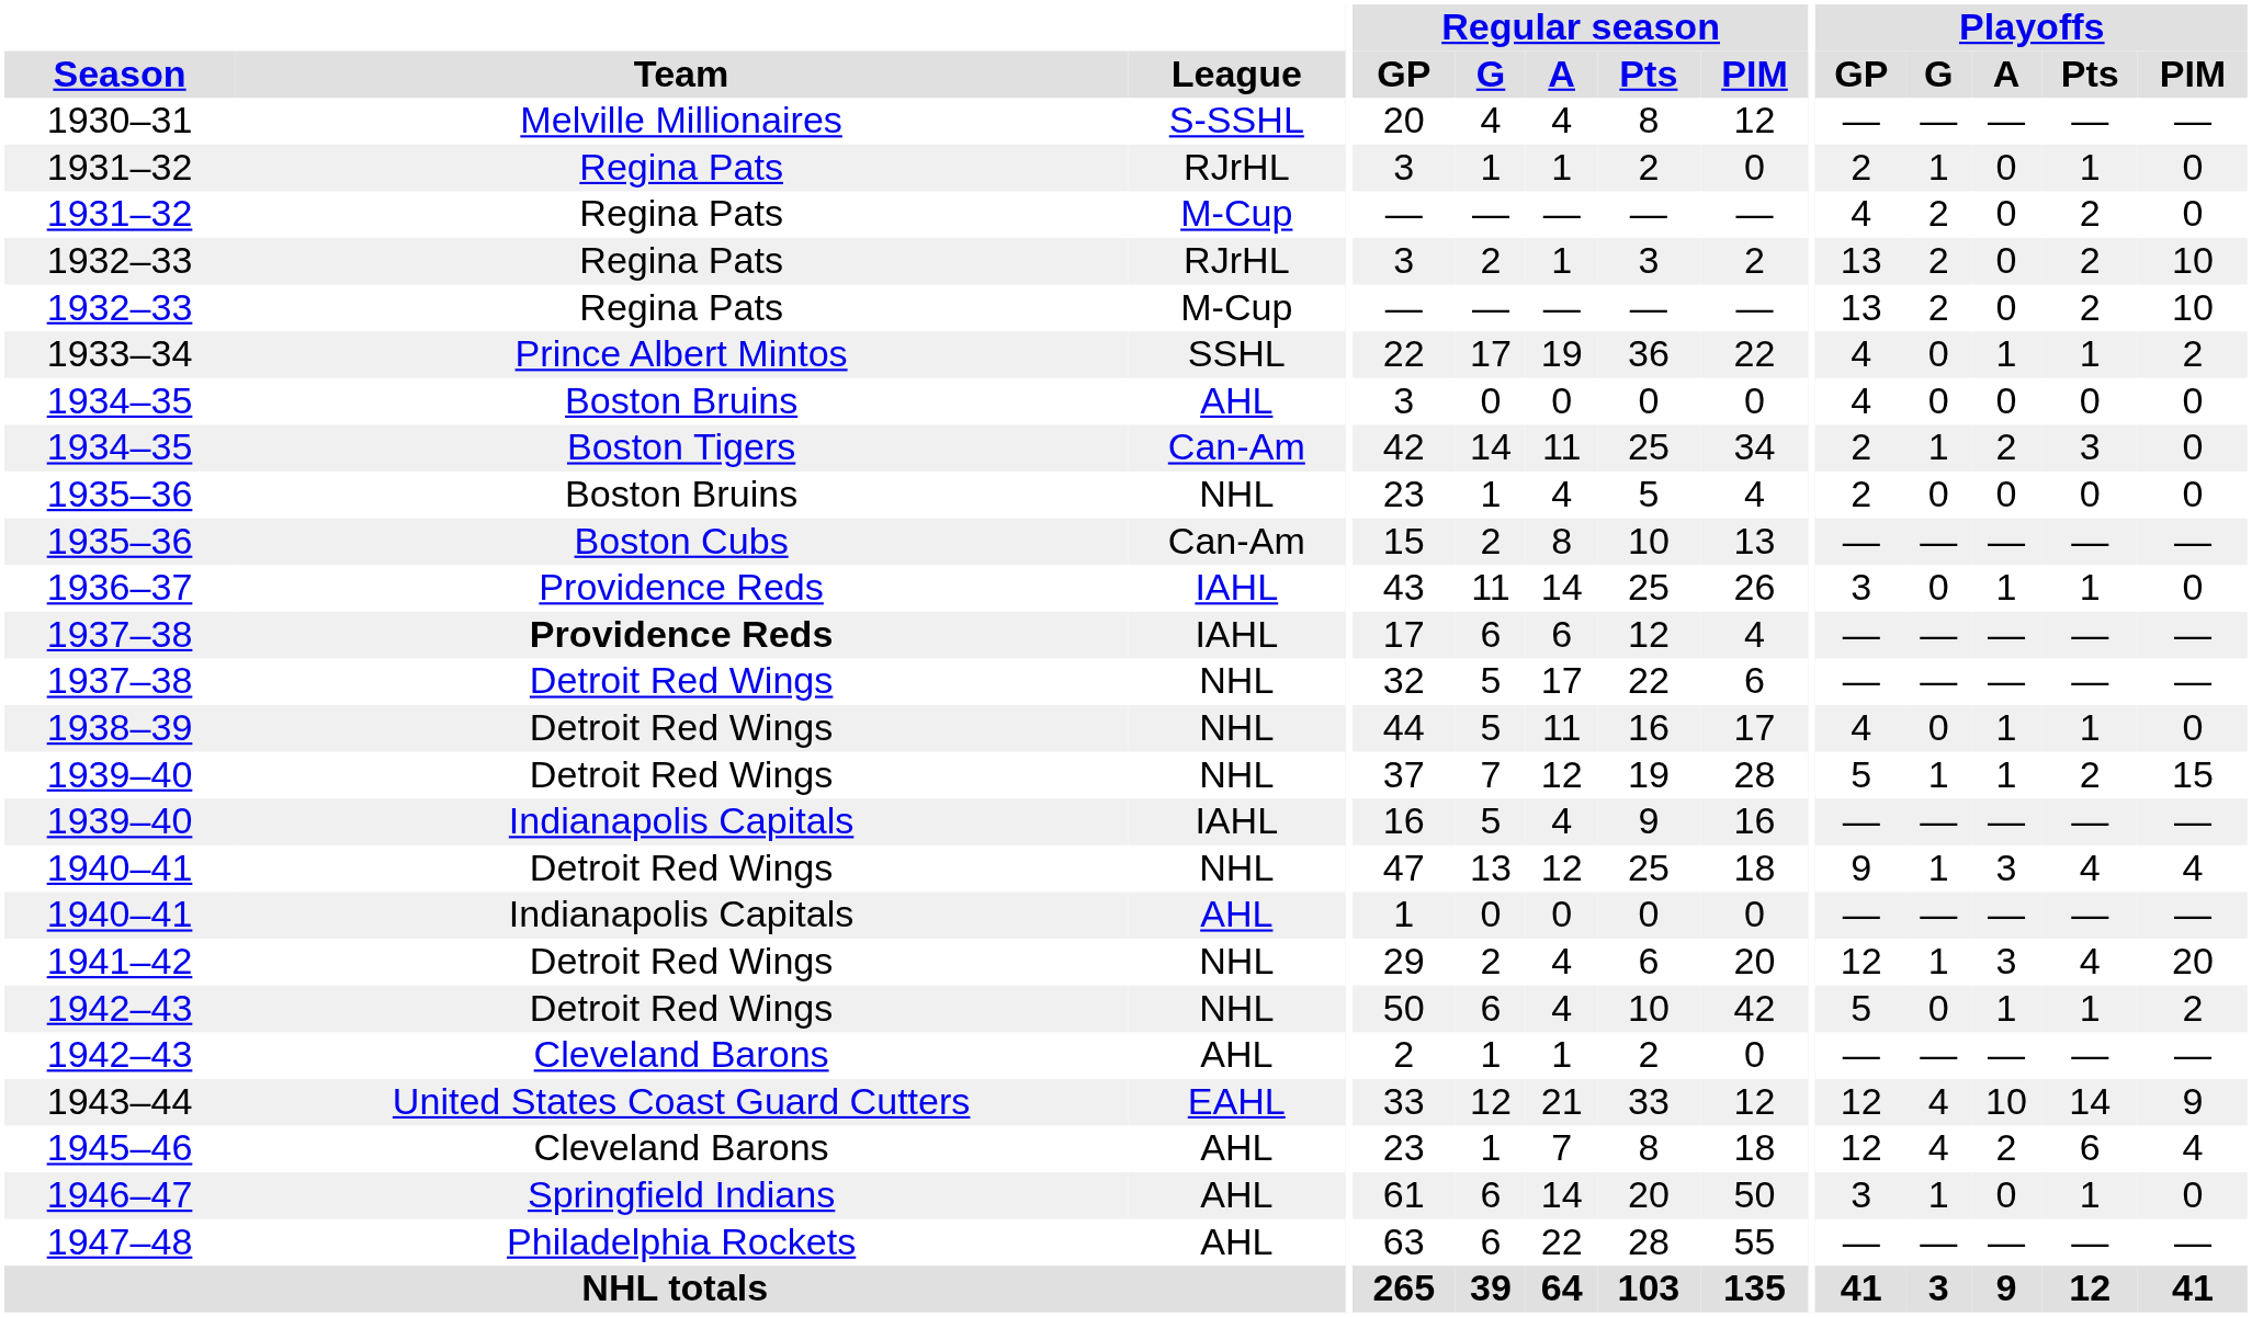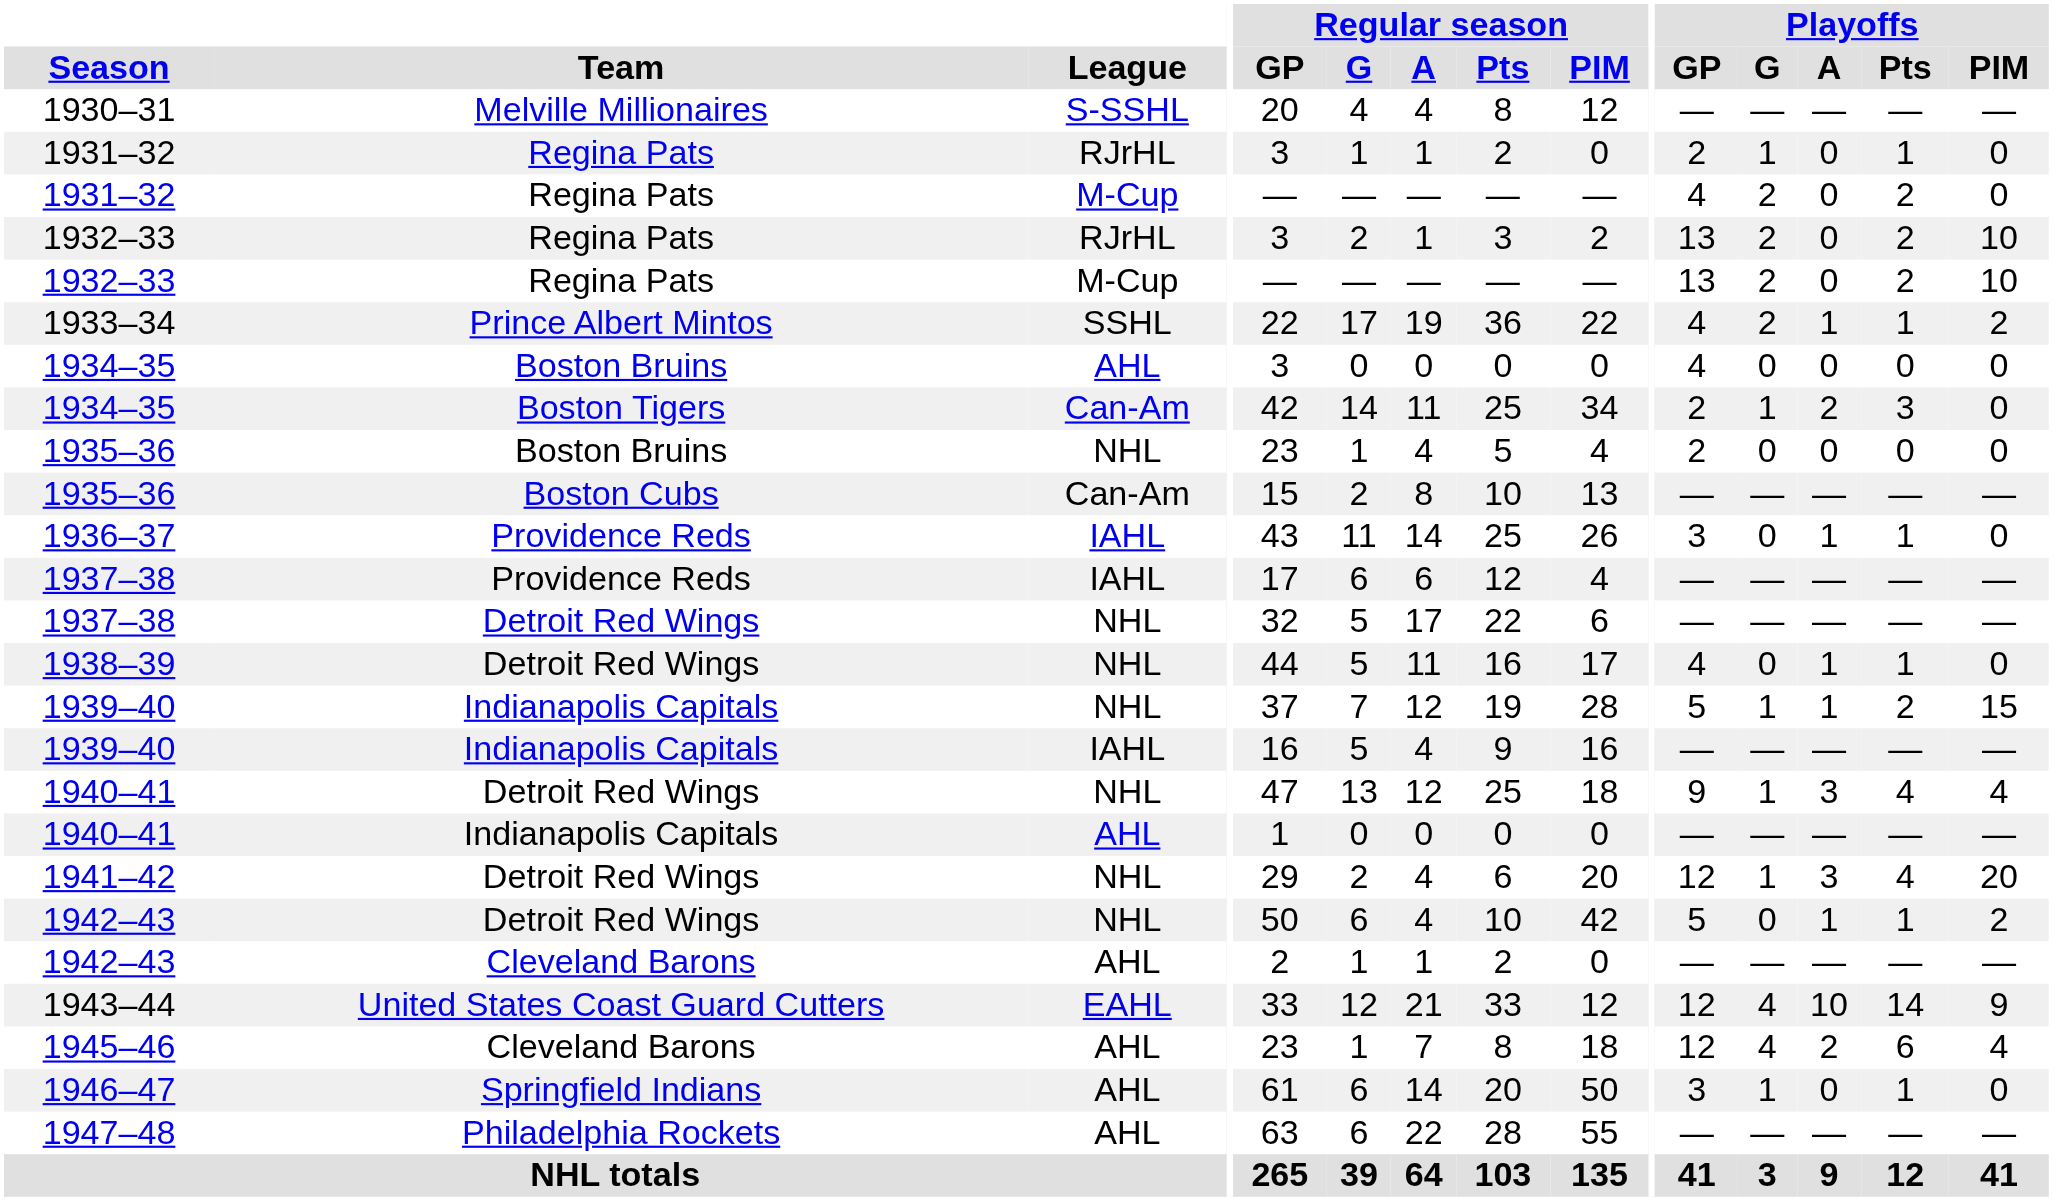 <table border="0" cellpadding="1" cellspacing="0" style="text-align:center; width:60em">
 <tr bgcolor="#e0e0e0">
 <th colspan="3" bgcolor="#ffffff"></th>
 <th rowspan="100" bgcolor="#ffffff"></th>
 <th colspan="5"><a href='#'>Regular season</a></th>
 <th rowspan="100" bgcolor="#ffffff"></th>
 <th colspan="5"><a href='#'>Playoffs</a></th>
 </tr>
 <tr bgcolor="#e0e0e0">
 <th><a href='#'>Season</a></th>
 <th>Team</th>
 <th>League</th>
 <th>GP</th>
 <th><a href='#'>G</a></th>
 <th><a href='#'>A</a></th>
 <th><a href='#'>Pts</a></th>
 <th><a href='#'>PIM</a></th>
 <th>GP</th>
 <th>G</th>
 <th>A</th>
 <th>Pts</th>
 <th>PIM</th>
 </tr>
 <tr>
 <td>1930–31</td>
 <td><a href='#'>Melville Millionaires</a></td>
 <td><a href='#'>S-SSHL</a></td>
 <td>20</td>
 <td>4</td>
 <td>4</td>
 <td>8</td>
 <td>12</td>
 <td>—</td>
 <td>—</td>
 <td>—</td>
 <td>—</td>
 <td>—</td>
 </tr>
 <tr bgcolor="#f0f0f0">
 <td>1931–32</td>
 <td><a href='#'>Regina Pats</a></td>
 <td>RJrHL</td>
 <td>3</td>
 <td>1</td>
 <td>1</td>
 <td>2</td>
 <td>0</td>
 <td>2</td>
 <td>1</td>
 <td>0</td>
 <td>1</td>
 <td>0</td>
 </tr>
 <tr>
 <td><a href='#'>1931–32</a></td>
 <td>Regina Pats</td>
 <td><a href='#'>M-Cup</a></td>
 <td>—</td>
 <td>—</td>
 <td>—</td>
 <td>—</td>
 <td>—</td>
 <td>4</td>
 <td>2</td>
 <td>0</td>
 <td>2</td>
 <td>0</td>
 </tr>
 <tr bgcolor="#f0f0f0">
 <td>1932–33</td>
 <td>Regina Pats</td>
 <td>RJrHL</td>
 <td>3</td>
 <td>2</td>
 <td>1</td>
 <td>3</td>
 <td>2</td>
 <td>13</td>
 <td>2</td>
 <td>0</td>
 <td>2</td>
 <td>10</td>
 </tr>
 <tr>
 <td><a href='#'>1932–33</a></td>
 <td>Regina Pats</td>
 <td>M-Cup</td>
 <td>—</td>
 <td>—</td>
 <td>—</td>
 <td>—</td>
 <td>—</td>
 <td>13</td>
 <td>2</td>
 <td>0</td>
 <td>2</td>
 <td>10</td>
 </tr>
 <tr bgcolor="#f0f0f0">
 <td>1933–34</td>
 <td><a href='#'>Prince Albert Mintos</a></td>
 <td>SSHL</td>
 <td>22</td>
 <td>17</td>
 <td>19</td>
 <td>36</td>
 <td>22</td>
 <td>4</td>
-<td>0</td>
+<td>2</td>
 <td>1</td>
 <td>1</td>
 <td>2</td>
 </tr>
 <tr>
 <td><a href='#'>1934–35</a></td>
 <td><a href='#'>Boston Bruins</a></td>
 <td><a href='#'>AHL</a></td>
 <td>3</td>
 <td>0</td>
 <td>0</td>
 <td>0</td>
 <td>0</td>
 <td>4</td>
 <td>0</td>
 <td>0</td>
 <td>0</td>
 <td>0</td>
 </tr>
 <tr bgcolor="#f0f0f0">
 <td><a href='#'>1934–35</a></td>
 <td><a href='#'>Boston Tigers</a></td>
 <td><a href='#'>Can-Am</a></td>
 <td>42</td>
 <td>14</td>
 <td>11</td>
 <td>25</td>
 <td>34</td>
 <td>2</td>
 <td>1</td>
 <td>2</td>
 <td>3</td>
 <td>0</td>
 </tr>
 <tr>
 <td><a href='#'>1935–36</a></td>
 <td>Boston Bruins</td>
 <td>NHL</td>
 <td>23</td>
 <td>1</td>
 <td>4</td>
 <td>5</td>
 <td>4</td>
 <td>2</td>
 <td>0</td>
 <td>0</td>
 <td>0</td>
 <td>0</td>
 </tr>
 <tr bgcolor="#f0f0f0">
 <td><a href='#'>1935–36</a></td>
 <td><a href='#'>Boston Cubs</a></td>
 <td>Can-Am</td>
 <td>15</td>
 <td>2</td>
 <td>8</td>
 <td>10</td>
 <td>13</td>
 <td>—</td>
 <td>—</td>
 <td>—</td>
 <td>—</td>
 <td>—</td>
 </tr>
 <tr>
 <td><a href='#'>1936–37</a></td>
 <td><a href='#'>Providence Reds</a></td>
 <td><a href='#'>IAHL</a></td>
 <td>43</td>
 <td>11</td>
 <td>14</td>
 <td>25</td>
 <td>26</td>
 <td>3</td>
 <td>0</td>
 <td>1</td>
 <td>1</td>
 <td>0</td>
 </tr>
 <tr bgcolor="#f0f0f0">
 <td><a href='#'>1937–38</a></td>
-<td><strong>Providence Reds</strong></td>
+<td>Providence Reds</td>
 <td>IAHL</td>
 <td>17</td>
 <td>6</td>
 <td>6</td>
 <td>12</td>
 <td>4</td>
 <td>—</td>
 <td>—</td>
 <td>—</td>
 <td>—</td>
 <td>—</td>
 </tr>
 <tr>
 <td><a href='#'>1937–38</a></td>
 <td><a href='#'>Detroit Red Wings</a></td>
 <td>NHL</td>
 <td>32</td>
 <td>5</td>
 <td>17</td>
 <td>22</td>
 <td>6</td>
 <td>—</td>
 <td>—</td>
 <td>—</td>
 <td>—</td>
 <td>—</td>
 </tr>
 <tr bgcolor="#f0f0f0">
 <td><a href='#'>1938–39</a></td>
 <td>Detroit Red Wings</td>
 <td>NHL</td>
 <td>44</td>
 <td>5</td>
 <td>11</td>
 <td>16</td>
 <td>17</td>
 <td>4</td>
 <td>0</td>
 <td>1</td>
 <td>1</td>
 <td>0</td>
 </tr>
 <tr>
 <td><a href='#'>1939–40</a></td>
-<td>Detroit Red Wings</td>
+<td><a href='#'>Indianapolis Capitals</a></td>
 <td>NHL</td>
 <td>37</td>
 <td>7</td>
 <td>12</td>
 <td>19</td>
 <td>28</td>
 <td>5</td>
 <td>1</td>
 <td>1</td>
 <td>2</td>
 <td>15</td>
 </tr>
 <tr bgcolor="#f0f0f0">
 <td><a href='#'>1939–40</a></td>
 <td><a href='#'>Indianapolis Capitals</a></td>
 <td>IAHL</td>
 <td>16</td>
 <td>5</td>
 <td>4</td>
 <td>9</td>
 <td>16</td>
 <td>—</td>
 <td>—</td>
 <td>—</td>
 <td>—</td>
 <td>—</td>
 </tr>
 <tr>
 <td><a href='#'>1940–41</a></td>
 <td>Detroit Red Wings</td>
 <td>NHL</td>
 <td>47</td>
 <td>13</td>
 <td>12</td>
 <td>25</td>
 <td>18</td>
 <td>9</td>
 <td>1</td>
 <td>3</td>
 <td>4</td>
 <td>4</td>
 </tr>
 <tr bgcolor="#f0f0f0">
 <td><a href='#'>1940–41</a></td>
 <td>Indianapolis Capitals</td>
 <td><a href='#'>AHL</a></td>
 <td>1</td>
 <td>0</td>
 <td>0</td>
 <td>0</td>
 <td>0</td>
 <td>—</td>
 <td>—</td>
 <td>—</td>
 <td>—</td>
 <td>—</td>
 </tr>
 <tr>
 <td><a href='#'>1941–42</a></td>
 <td>Detroit Red Wings</td>
 <td>NHL</td>
 <td>29</td>
 <td>2</td>
 <td>4</td>
 <td>6</td>
 <td>20</td>
 <td>12</td>
 <td>1</td>
 <td>3</td>
 <td>4</td>
 <td>20</td>
 </tr>
 <tr bgcolor="#f0f0f0">
 <td><a href='#'>1942–43</a></td>
 <td>Detroit Red Wings</td>
 <td>NHL</td>
 <td>50</td>
 <td>6</td>
 <td>4</td>
 <td>10</td>
 <td>42</td>
 <td>5</td>
 <td>0</td>
 <td>1</td>
 <td>1</td>
 <td>2</td>
 </tr>
 <tr>
 <td><a href='#'>1942–43</a></td>
 <td><a href='#'>Cleveland Barons</a></td>
 <td>AHL</td>
 <td>2</td>
 <td>1</td>
 <td>1</td>
 <td>2</td>
 <td>0</td>
 <td>—</td>
 <td>—</td>
 <td>—</td>
 <td>—</td>
 <td>—</td>
 </tr>
 <tr bgcolor="#f0f0f0">
 <td>1943–44</td>
 <td><a href='#'>United States Coast Guard Cutters</a></td>
 <td><a href='#'>EAHL</a></td>
 <td>33</td>
 <td>12</td>
 <td>21</td>
 <td>33</td>
 <td>12</td>
 <td>12</td>
 <td>4</td>
 <td>10</td>
 <td>14</td>
 <td>9</td>
 </tr>
 <tr>
 <td><a href='#'>1945–46</a></td>
 <td>Cleveland Barons</td>
 <td>AHL</td>
 <td>23</td>
 <td>1</td>
 <td>7</td>
 <td>8</td>
 <td>18</td>
 <td>12</td>
 <td>4</td>
 <td>2</td>
 <td>6</td>
 <td>4</td>
 </tr>
 <tr bgcolor="#f0f0f0">
 <td><a href='#'>1946–47</a></td>
 <td><a href='#'>Springfield Indians</a></td>
 <td>AHL</td>
 <td>61</td>
 <td>6</td>
 <td>14</td>
 <td>20</td>
 <td>50</td>
 <td>3</td>
 <td>1</td>
 <td>0</td>
 <td>1</td>
 <td>0</td>
 </tr>
 <tr>
 <td><a href='#'>1947–48</a></td>
 <td><a href='#'>Philadelphia Rockets</a></td>
 <td>AHL</td>
 <td>63</td>
 <td>6</td>
 <td>22</td>
 <td>28</td>
 <td>55</td>
 <td>—</td>
 <td>—</td>
 <td>—</td>
 <td>—</td>
 <td>—</td>
 </tr>
 <tr bgcolor="#e0e0e0">
 <th colspan="3">NHL totals</th>
 <th>265</th>
 <th>39</th>
 <th>64</th>
 <th>103</th>
 <th>135</th>
 <th>41</th>
 <th>3</th>
 <th>9</th>
 <th>12</th>
 <th>41</th>
 </tr>
 </table>
